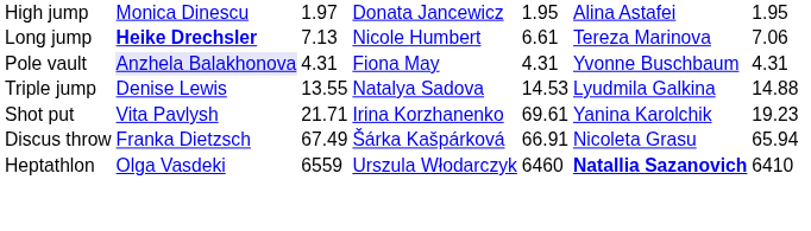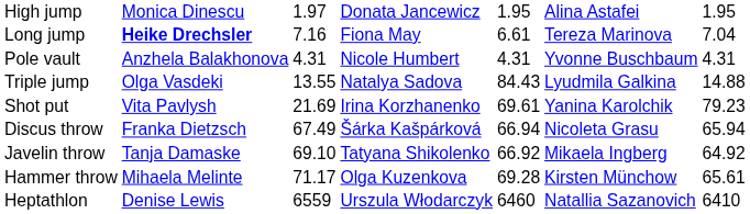 <table>
 <tr>
 <td>High jump<br></td>
 <td><a href='#'>Monica Dinescu</a><br></td>
 <td>1.97</td>
 <td><a href='#'>Donata Jancewicz</a><br></td>
 <td>1.95</td>
 <td><a href='#'>Alina Astafei</a><br></td>
 <td>1.95</td>
 </tr>
 <tr>
 <td>Long jump<br></td>
 <td><strong><a href='#'>Heike Drechsler</a><br></strong></td>
-<td>7.13</td>
-<td><a href='#'>Nicole Humbert</a><br></td>
+<td>7.16</td>
+<td><a href='#'>Fiona May</a><br></td>
 <td>6.61</td>
 <td><a href='#'>Tereza Marinova</a><br></td>
-<td>7.06</td>
+<td>7.04</td>
 </tr>
 <tr>
 <td>Pole vault<br></td>
-<td style="background: lavender;"><a href='#'>Anzhela Balakhonova</a><br></td>
+<td><a href='#'>Anzhela Balakhonova</a><br></td>
 <td>4.31</td>
-<td><a href='#'>Fiona May</a><br></td>
+<td><a href='#'>Nicole Humbert</a><br></td>
 <td>4.31</td>
 <td><a href='#'>Yvonne Buschbaum</a><br></td>
 <td>4.31</td>
 </tr>
 <tr>
 <td>Triple jump<br></td>
-<td><a href='#'>Denise Lewis</a><br></td>
+<td><a href='#'>Olga Vasdeki</a><br></td>
 <td>13.55</td>
 <td><a href='#'>Natalya Sadova</a><br></td>
-<td>14.53</td>
+<td>84.43</td>
 <td><a href='#'>Lyudmila Galkina</a><br></td>
 <td>14.88</td>
 </tr>
 <tr>
 <td>Shot put<br></td>
 <td><a href='#'>Vita Pavlysh</a><br></td>
-<td>21.71</td>
+<td>21.69</td>
 <td><a href='#'>Irina Korzhanenko</a><br></td>
 <td>69.61</td>
 <td><a href='#'>Yanina Karolchik</a><br></td>
-<td>19.23</td>
+<td>79.23</td>
 </tr>
 <tr>
 <td>Discus throw <br></td>
 <td><a href='#'>Franka Dietzsch</a><br></td>
 <td>67.49</td>
 <td><a href='#'>Šárka Kašpárková</a><br></td>
-<td>66.91</td>
+<td>66.94</td>
 <td><a href='#'>Nicoleta Grasu</a><br></td>
 <td>65.94</td>
 </tr>
 <tr>
+<td>Javelin throw <br></td>
+<td><a href='#'>Tanja Damaske</a><br></td>
+<td>69.10</td>
+<td><a href='#'>Tatyana Shikolenko</a><br></td>
+<td>66.92</td>
+<td><a href='#'>Mikaela Ingberg</a><br></td>
+<td>64.92</td>
+</tr>
+<tr>
+<td>Hammer throw<br></td>
+<td><a href='#'>Mihaela Melinte</a><br></td>
+<td>71.17</td>
+<td><a href='#'>Olga Kuzenkova</a><br></td>
+<td>69.28</td>
+<td><a href='#'>Kirsten Münchow</a><br></td>
+<td>65.61</td>
+</tr>
+<tr>
 <td>Heptathlon<br></td>
-<td><a href='#'>Olga Vasdeki</a><br></td>
+<td><a href='#'>Denise Lewis</a><br></td>
 <td>6559</td>
 <td><a href='#'>Urszula Włodarczyk</a><br></td>
 <td>6460</td>
-<td><strong><a href='#'>Natallia Sazanovich</a><br></strong></td>
+<td><a href='#'>Natallia Sazanovich</a><br></td>
 <td>6410</td>
 </tr>
 </table>
